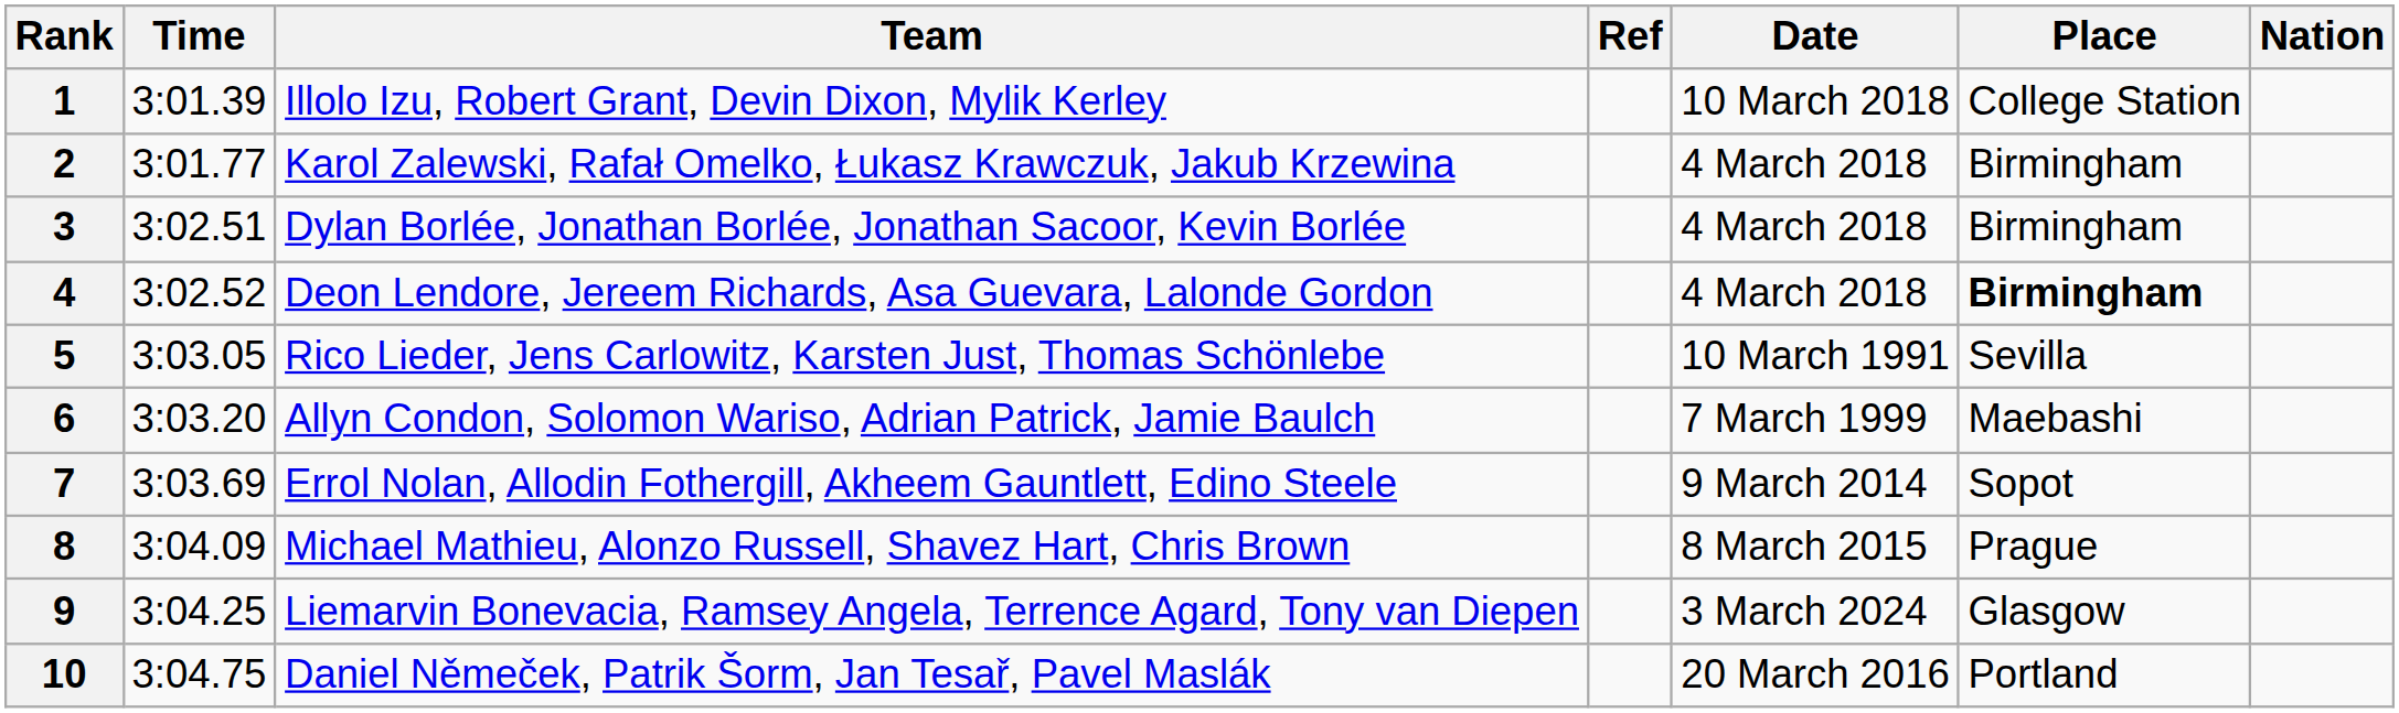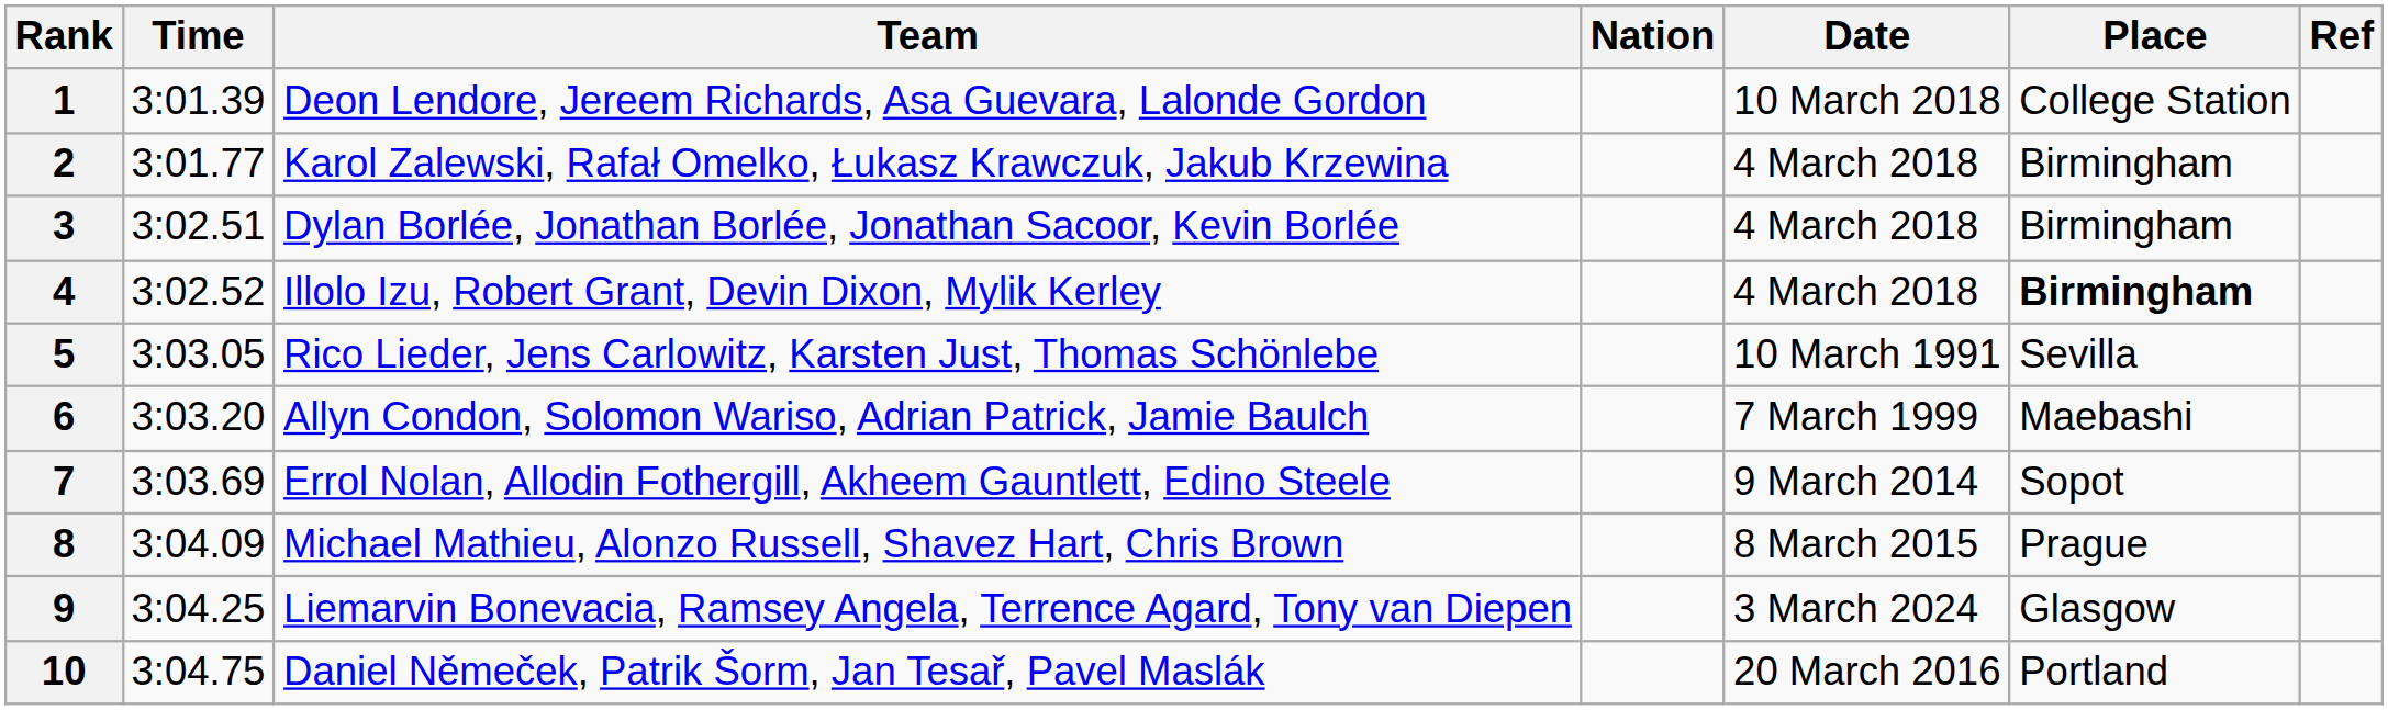 <table class="wikitable">
 <tr>
 <th>Rank</th>
 <th>Time</th>
 <th>Team</th>
-<th>Ref</th>
+<th>Nation</th>
 <th>Date</th>
 <th>Place</th>
-<th>Nation</th>
+<th>Ref</th>
 </tr>
 <tr>
 <th>1</th>
 <td>3:01.39</td>
-<td><a href='#'>Illolo Izu</a>, <a href='#'>Robert Grant</a>, <a href='#'>Devin Dixon</a>, <a href='#'>Mylik Kerley</a></td>
+<td><a href='#'>Deon Lendore</a>, <a href='#'>Jereem Richards</a>, <a href='#'>Asa Guevara</a>, <a href='#'>Lalonde Gordon</a></td>
 <td></td>
 <td>10 March 2018</td>
 <td>College Station</td>
 <td></td>
 </tr>
 <tr>
 <th>2</th>
 <td>3:01.77</td>
 <td><a href='#'>Karol Zalewski</a>, <a href='#'>Rafał Omelko</a>, <a href='#'>Łukasz Krawczuk</a>, <a href='#'>Jakub Krzewina</a></td>
 <td></td>
 <td>4 March 2018</td>
 <td>Birmingham</td>
 <td></td>
 </tr>
 <tr>
 <th>3</th>
 <td>3:02.51</td>
 <td><a href='#'>Dylan Borlée</a>, <a href='#'>Jonathan Borlée</a>, <a href='#'>Jonathan Sacoor</a>, <a href='#'>Kevin Borlée</a></td>
 <td></td>
 <td>4 March 2018</td>
 <td>Birmingham</td>
 <td></td>
 </tr>
 <tr>
 <th>4</th>
 <td>3:02.52</td>
-<td><a href='#'>Deon Lendore</a>, <a href='#'>Jereem Richards</a>, <a href='#'>Asa Guevara</a>, <a href='#'>Lalonde Gordon</a></td>
+<td><a href='#'>Illolo Izu</a>, <a href='#'>Robert Grant</a>, <a href='#'>Devin Dixon</a>, <a href='#'>Mylik Kerley</a></td>
 <td></td>
 <td>4 March 2018</td>
 <td><strong>Birmingham</strong></td>
 <td></td>
 </tr>
 <tr>
 <th>5</th>
 <td>3:03.05</td>
 <td><a href='#'>Rico Lieder</a>, <a href='#'>Jens Carlowitz</a>, <a href='#'>Karsten Just</a>, <a href='#'>Thomas Schönlebe</a></td>
 <td></td>
 <td>10 March 1991</td>
 <td>Sevilla</td>
 <td></td>
 </tr>
 <tr>
 <th>6</th>
 <td>3:03.20</td>
 <td><a href='#'>Allyn Condon</a>, <a href='#'>Solomon Wariso</a>, <a href='#'>Adrian Patrick</a>, <a href='#'>Jamie Baulch</a></td>
 <td></td>
 <td>7 March 1999</td>
 <td>Maebashi</td>
 <td></td>
 </tr>
 <tr>
 <th>7</th>
 <td>3:03.69</td>
 <td><a href='#'>Errol Nolan</a>, <a href='#'>Allodin Fothergill</a>, <a href='#'>Akheem Gauntlett</a>, <a href='#'>Edino Steele</a></td>
 <td></td>
 <td>9 March 2014</td>
 <td>Sopot</td>
 <td></td>
 </tr>
 <tr>
 <th>8</th>
 <td>3:04.09</td>
 <td><a href='#'>Michael Mathieu</a>, <a href='#'>Alonzo Russell</a>, <a href='#'>Shavez Hart</a>, <a href='#'>Chris Brown</a></td>
 <td></td>
 <td>8 March 2015</td>
 <td>Prague</td>
 <td></td>
 </tr>
 <tr>
 <th>9</th>
 <td>3:04.25</td>
 <td><a href='#'>Liemarvin Bonevacia</a>, <a href='#'>Ramsey Angela</a>, <a href='#'>Terrence Agard</a>, <a href='#'>Tony van Diepen</a></td>
 <td></td>
 <td>3 March 2024</td>
 <td>Glasgow</td>
 <td></td>
 </tr>
 <tr>
 <th>10</th>
 <td>3:04.75</td>
 <td><a href='#'>Daniel Němeček</a>, <a href='#'>Patrik Šorm</a>, <a href='#'>Jan Tesař</a>, <a href='#'>Pavel Maslák</a></td>
 <td></td>
 <td>20 March 2016</td>
 <td>Portland</td>
 <td></td>
 </tr>
 </table>
